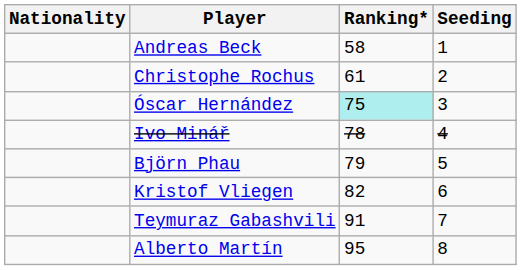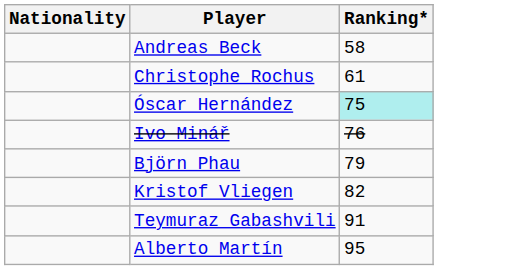 <table class="wikitable" border="1">
 <tr>
 <th>Nationality</th>
 <th>Player</th>
 <th>Ranking*</th>
-<th>Seeding</th>
 </tr>
 <tr>
 <td></td>
 <td><a href='#'>Andreas Beck</a></td>
 <td>58</td>
-<td>1</td>
 </tr>
 <tr>
 <td></td>
 <td><a href='#'>Christophe Rochus</a></td>
 <td>61</td>
-<td>2</td>
 </tr>
 <tr>
 <td></td>
 <td><a href='#'>Óscar Hernández</a></td>
 <td style="background: paleturquoise;">75</td>
-<td>3</td>
 </tr>
 <tr>
 <td></td>
 <td><s><a href='#'>Ivo Minář</a></s></td>
-<td><s>78</s></td>
-<td><s>4</s></td>
+<td><s>76</s></td>
 </tr>
 <tr>
 <td></td>
 <td><a href='#'>Björn Phau</a></td>
 <td>79</td>
-<td>5</td>
 </tr>
 <tr>
 <td></td>
 <td><a href='#'>Kristof Vliegen</a></td>
 <td>82</td>
-<td>6</td>
 </tr>
 <tr>
 <td></td>
 <td><a href='#'>Teymuraz Gabashvili</a></td>
 <td>91</td>
-<td>7</td>
 </tr>
 <tr>
 <td></td>
 <td><a href='#'>Alberto Martín</a></td>
 <td>95</td>
-<td>8</td>
 </tr>
 </table>
